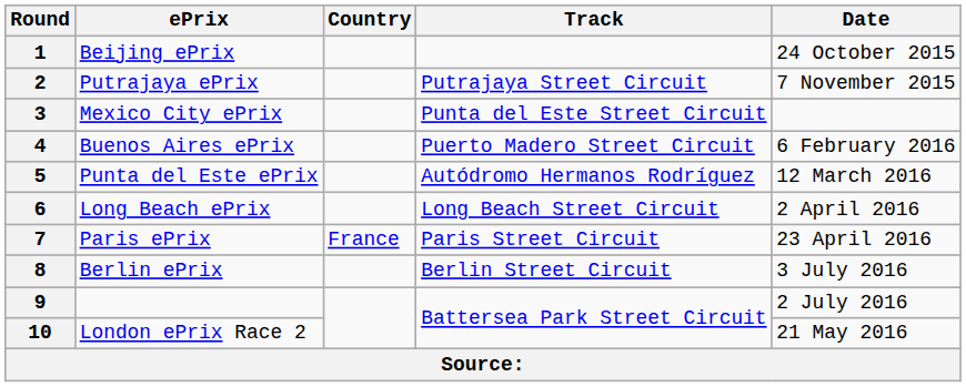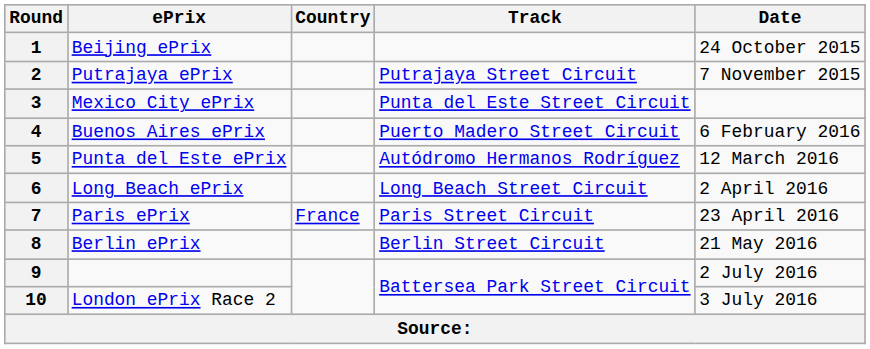 <table class="wikitable" border="1" style="font-size: 85%;">
 <tr>
 <th>Round</th>
 <th>ePrix</th>
 <th>Country</th>
 <th>Track</th>
 <th>Date</th>
 </tr>
 <tr>
 <th>1</th>
 <td><a href='#'>Beijing ePrix</a></td>
 <td></td>
 <td></td>
 <td>24 October 2015</td>
 </tr>
 <tr>
 <th>2</th>
 <td><a href='#'>Putrajaya ePrix</a></td>
 <td></td>
 <td><a href='#'>Putrajaya Street Circuit</a></td>
 <td>7 November 2015</td>
 </tr>
 <tr>
 <th>3</th>
 <td><a href='#'>Mexico City ePrix</a></td>
 <td></td>
 <td><a href='#'>Punta del Este Street Circuit</a></td>
 <td></td>
 </tr>
 <tr>
 <th>4</th>
 <td><a href='#'>Buenos Aires ePrix</a></td>
 <td></td>
 <td><a href='#'>Puerto Madero Street Circuit</a></td>
 <td>6 February 2016</td>
 </tr>
 <tr>
 <th>5</th>
 <td><a href='#'>Punta del Este ePrix</a></td>
 <td></td>
 <td><a href='#'>Autódromo Hermanos Rodríguez</a></td>
 <td>12 March 2016</td>
 </tr>
 <tr>
 <th>6</th>
 <td><a href='#'>Long Beach ePrix</a></td>
 <td></td>
 <td><a href='#'>Long Beach Street Circuit</a></td>
 <td>2 April 2016</td>
 </tr>
 <tr>
 <th>7</th>
 <td><a href='#'>Paris ePrix</a></td>
 <td> <a href='#'>France</a></td>
 <td><a href='#'>Paris Street Circuit</a></td>
 <td>23 April 2016</td>
 </tr>
 <tr>
 <th>8</th>
 <td><a href='#'>Berlin ePrix</a></td>
 <td></td>
 <td><a href='#'>Berlin Street Circuit</a></td>
-<td>3 July 2016</td>
+<td>21 May 2016</td>
 </tr>
 <tr>
 <th>9</th>
 <td></td>
 <td rowspan=2></td>
 <td rowspan=2><a href='#'>Battersea Park Street Circuit</a></td>
 <td>2 July 2016</td>
 </tr>
 <tr>
 <th>10</th>
 <td><a href='#'>London ePrix</a> Race 2</td>
-<td>21 May 2016</td>
+<td>3 July 2016</td>
 </tr>
 <tr>
 <th colspan=6>Source:</th>
 </tr>
 </table>
